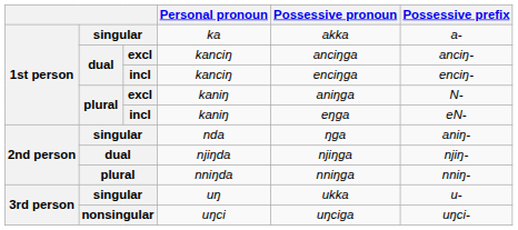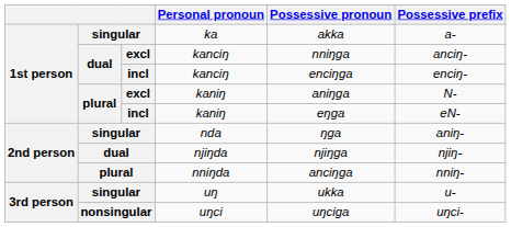 <table class="wikitable" style="text-align:center">
 <tr>
 <th colspan="3"></th>
 <th><a href='#'>Personal pronoun</a></th>
 <th><a href='#'>Possessive pronoun</a></th>
 <th><a href='#'>Possessive prefix</a></th>
 </tr>
 <tr>
 <th rowspan="5">1st person</th>
 <th colspan="2">singular</th>
 <td><em>ka</em></td>
 <td><em>akka</em></td>
 <td><em>a-</em></td>
 </tr>
 <tr>
 <th rowspan="2">dual</th>
 <th>excl</th>
 <td><em>kanciŋ</em></td>
-<td><em>anciŋga</em></td>
+<td><em>nniŋga</em></td>
 <td><em>anciŋ-</em></td>
 </tr>
 <tr>
 <th>incl</th>
 <td><em>kanciŋ</em></td>
 <td><em>enciŋga</em></td>
 <td><em>enciŋ-</em></td>
 </tr>
 <tr>
 <th rowspan="2">plural</th>
 <th>excl</th>
 <td><em>kaniŋ</em></td>
 <td><em>aniŋga</em></td>
 <td><em>N-</em></td>
 </tr>
 <tr>
 <th>incl</th>
 <td><em>kaniŋ</em></td>
 <td><em>eŋga</em></td>
 <td><em>eN-</em></td>
 </tr>
 <tr>
 <th rowspan="3">2nd person</th>
 <th colspan="2">singular</th>
 <td><em>nda</em></td>
 <td><em>ŋga</em></td>
 <td><em>aniŋ-</em></td>
 </tr>
 <tr>
 <th colspan="2">dual</th>
 <td><em>njiŋda</em></td>
 <td><em>njiŋga</em></td>
 <td><em>njiŋ-</em></td>
 </tr>
 <tr>
 <th colspan="2">plural</th>
 <td><em>nniŋda</em></td>
-<td><em>nniŋga</em></td>
+<td><em>anciŋga</em></td>
 <td><em>nniŋ-</em></td>
 </tr>
 <tr>
 <th rowspan="2">3rd person</th>
 <th colspan="2">singular</th>
 <td><em>uŋ</em></td>
 <td><em>ukka</em></td>
 <td><em>u-</em></td>
 </tr>
 <tr>
 <th colspan="2">nonsingular</th>
 <td><em>uŋci</em></td>
 <td><em>uŋciga</em></td>
 <td><em>uŋci-</em></td>
 </tr>
 </table>
